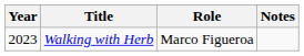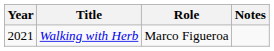 <table class="wikitable sortable">
 <tr>
 <th>Year</th>
 <th>Title</th>
 <th>Role</th>
 <th>Notes</th>
 </tr>
 <tr>
-<td>2023</td>
+<td>2021</td>
 <td><em><a href='#'>Walking with Herb</a></em></td>
 <td>Marco Figueroa</td>
 <td></td>
 </tr>
 </table>
